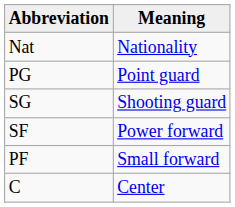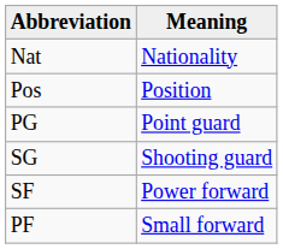 <table class="wikitable">
 <tr bgcolor="#efefef">
 <td><strong>Abbreviation</strong></td>
 <td align=center><strong>Meaning</strong></td>
 </tr>
 <tr>
 <td>Nat</td>
 <td><a href='#'>Nationality</a></td>
+</tr>
+<tr>
+<td>Pos</td>
+<td><a href='#'>Position</a></td>
 </tr>
 <tr>
 <td>PG</td>
 <td><a href='#'>Point guard</a></td>
 </tr>
 <tr>
 <td>SG</td>
 <td><a href='#'>Shooting guard</a></td>
 </tr>
 <tr>
 <td>SF</td>
 <td><a href='#'>Power forward</a></td>
 </tr>
 <tr>
 <td>PF</td>
 <td><a href='#'>Small forward</a></td>
 </tr>
-<tr>
-<td>C</td>
-<td><a href='#'>Center</a></td>
-</tr>
 </table>
